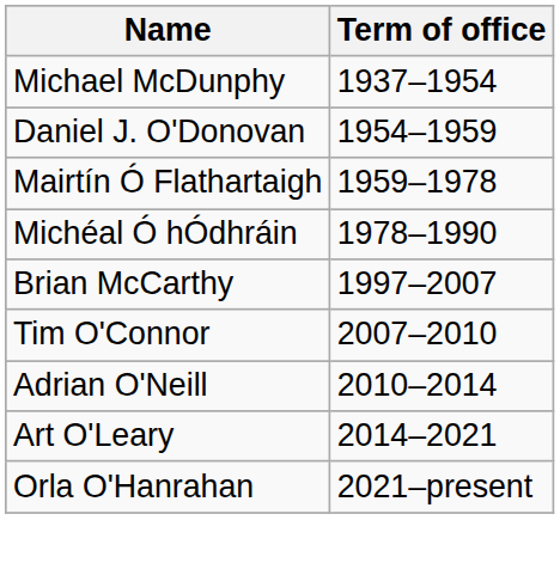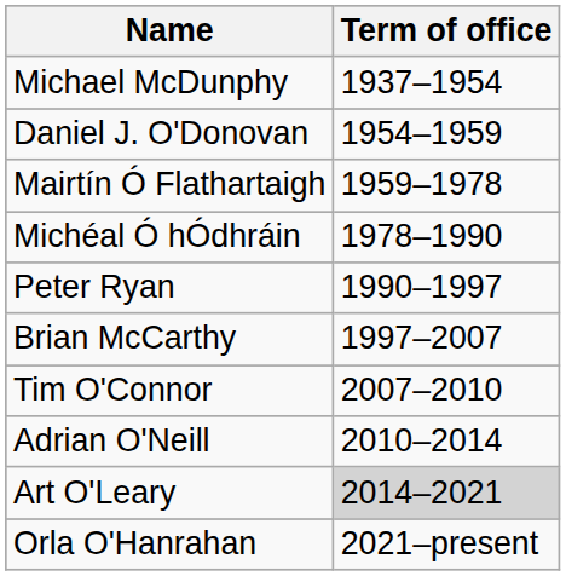 <table class="wikitable">
 <tr>
 <th>Name</th>
 <th>Term of office</th>
 </tr>
 <tr>
 <td>Michael McDunphy</td>
 <td>1937–1954</td>
 </tr>
 <tr>
 <td>Daniel J. O'Donovan</td>
 <td>1954–1959</td>
 </tr>
 <tr>
 <td>Mairtín Ó Flathartaigh</td>
 <td>1959–1978</td>
 </tr>
 <tr>
 <td>Michéal Ó hÓdhráin</td>
 <td>1978–1990</td>
 </tr>
 <tr>
+<td>Peter Ryan</td>
+<td>1990–1997</td>
+</tr>
+<tr>
 <td>Brian McCarthy</td>
 <td>1997–2007</td>
 </tr>
 <tr>
 <td>Tim O'Connor</td>
 <td>2007–2010</td>
 </tr>
 <tr>
 <td>Adrian O'Neill</td>
 <td>2010–2014</td>
 </tr>
 <tr>
 <td>Art O'Leary</td>
-<td>2014–2021</td>
+<td style="background: lightgrey;">2014–2021</td>
 </tr>
 <tr>
 <td>Orla O'Hanrahan</td>
 <td>2021–present</td>
 </tr>
 </table>
